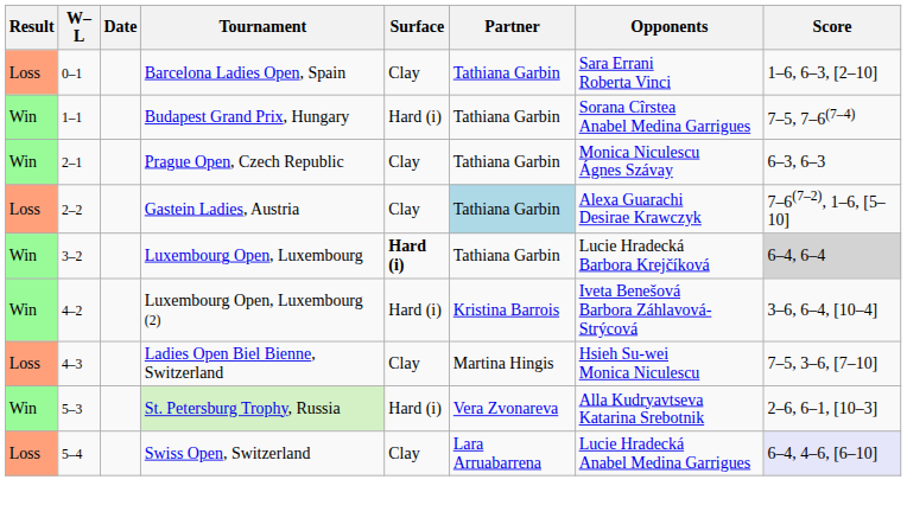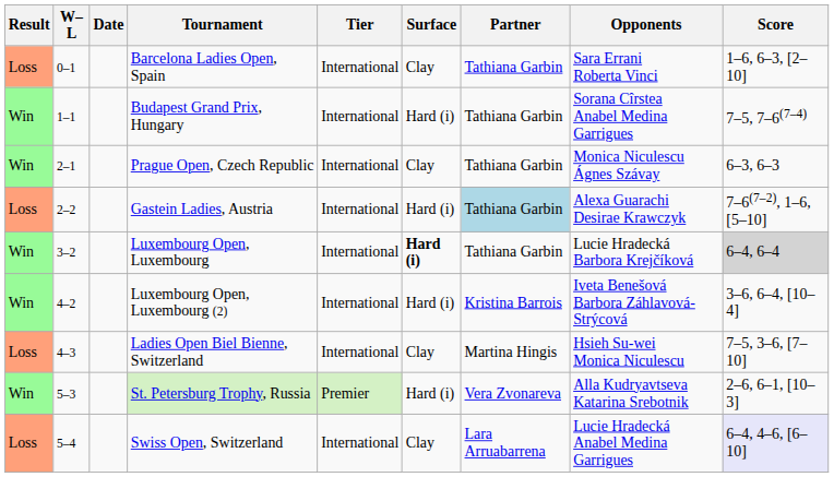 <table class="sortable wikitable">
 <tr>
 <th>Result</th>
 <th class=unsortable>W–L</th>
 <th>Date</th>
 <th>Tournament</th>
+<th>Tier</th>
 <th>Surface</th>
 <th>Partner</th>
 <th>Opponents</th>
 <th class=unsortable>Score</th>
 </tr>
 <tr>
 <td style=background:#ffa07a>Loss</td>
 <td><small>0–1</small></td>
 <td><a href='#'></a></td>
 <td><a href='#'>Barcelona Ladies Open</a>, Spain</td>
+<td>International</td>
 <td>Clay</td>
 <td> <a href='#'>Tathiana Garbin</a></td>
 <td> <a href='#'>Sara Errani</a> <br>  <a href='#'>Roberta Vinci</a></td>
 <td>1–6, 6–3, [2–10]</td>
 </tr>
 <tr>
 <td style=background:#98fb98>Win</td>
 <td><small>1–1</small></td>
 <td><a href='#'></a></td>
 <td><a href='#'>Budapest Grand Prix</a>, Hungary</td>
+<td>International</td>
 <td>Hard (i)</td>
 <td> Tathiana Garbin</td>
 <td> <a href='#'>Sorana Cîrstea</a> <br>  <a href='#'>Anabel Medina Garrigues</a></td>
 <td>7–5, 7–6<sup>(7–4)</sup></td>
 </tr>
 <tr>
 <td style=background:#98fb98>Win</td>
 <td><small>2–1</small></td>
 <td><a href='#'></a></td>
 <td><a href='#'>Prague Open</a>, Czech Republic</td>
+<td>International</td>
 <td>Clay</td>
 <td> Tathiana Garbin</td>
 <td> <a href='#'>Monica Niculescu</a> <br>  <a href='#'>Ágnes Szávay</a></td>
 <td>6–3, 6–3</td>
 </tr>
 <tr>
 <td style=background:#ffa07a>Loss</td>
 <td><small>2–2</small></td>
 <td><a href='#'></a></td>
 <td><a href='#'>Gastein Ladies</a>, Austria</td>
-<td>Clay</td>
+<td>International</td>
+<td>Hard (i)</td>
 <td style="background: lightblue;"> Tathiana Garbin</td>
 <td> <a href='#'>Alexa Guarachi</a> <br>  <a href='#'>Desirae Krawczyk</a></td>
 <td>7–6<sup>(7–2)</sup>, 1–6, [5–10]</td>
 </tr>
 <tr>
 <td style=background:#98fb98>Win</td>
 <td><small>3–2</small></td>
 <td><a href='#'></a></td>
 <td><a href='#'>Luxembourg Open</a>, Luxembourg</td>
+<td>International</td>
 <td><strong>Hard (i)</strong></td>
 <td> Tathiana Garbin</td>
 <td> Lucie Hradecká <br>  <a href='#'>Barbora Krejčíková</a></td>
 <td style="background: lightgrey;">6–4, 6–4</td>
 </tr>
 <tr>
 <td style=background:#98fb98>Win</td>
 <td><small>4–2</small></td>
 <td><a href='#'></a></td>
 <td>Luxembourg Open, Luxembourg <small>(2)</small></td>
+<td>International</td>
 <td>Hard (i)</td>
 <td> <a href='#'>Kristina Barrois</a></td>
 <td> <a href='#'>Iveta Benešová</a> <br>  <a href='#'>Barbora Záhlavová-Strýcová</a></td>
 <td>3–6, 6–4, [10–4]</td>
 </tr>
 <tr>
 <td bgcolor=FFA07A>Loss</td>
 <td><small>4–3</small></td>
 <td><a href='#'></a></td>
 <td><a href='#'>Ladies Open Biel Bienne</a>, Switzerland</td>
+<td>International</td>
 <td>Clay</td>
 <td> Martina Hingis</td>
 <td> <a href='#'>Hsieh Su-wei</a> <br>  <a href='#'>Monica Niculescu</a></td>
 <td>7–5, 3–6, [7–10]</td>
 </tr>
 <tr>
 <td bgcolor=98FB98>Win</td>
 <td><small>5–3</small></td>
 <td><a href='#'></a></td>
 <td style=background:#d4f1c5><a href='#'>St. Petersburg Trophy</a>, Russia</td>
+<td bgcolor=d4f1c5>Premier</td>
 <td>Hard (i)</td>
 <td> <a href='#'>Vera Zvonareva</a></td>
 <td> <a href='#'>Alla Kudryavtseva</a> <br>  <a href='#'>Katarina Srebotnik</a></td>
 <td>2–6, 6–1, [10–3]</td>
 </tr>
 <tr>
 <td bgcolor=FFA07A>Loss</td>
 <td><small>5–4</small></td>
 <td><a href='#'></a></td>
 <td><a href='#'>Swiss Open</a>, Switzerland</td>
+<td>International</td>
 <td>Clay</td>
 <td> <a href='#'>Lara Arruabarrena</a></td>
 <td> <a href='#'>Lucie Hradecká</a> <br>  <a href='#'>Anabel Medina Garrigues</a></td>
 <td style="background: lavender;">6–4, 4–6, [6–10]</td>
 </tr>
 </table>
